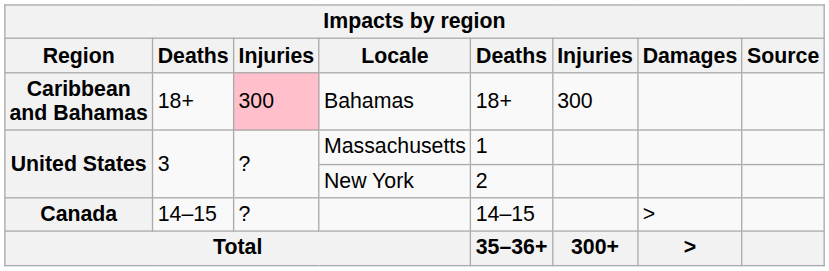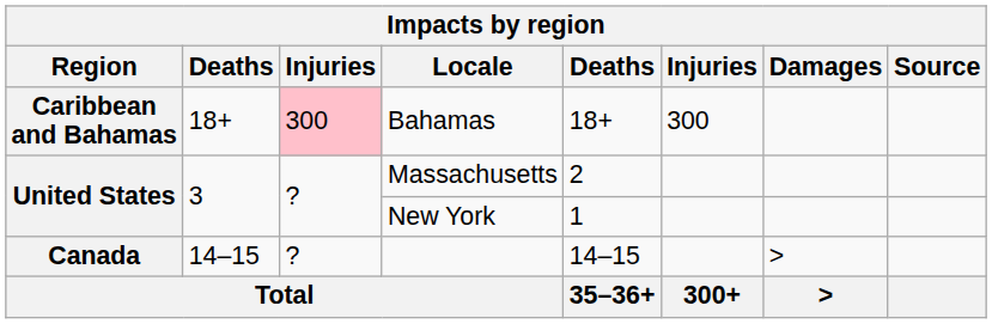 <table class="wikitable"  style="float:right; margin:10px;">
 <tr>
 <th colspan=8>Impacts by region</th>
 </tr>
 <tr>
 <th>Region</th>
 <th>Deaths</th>
 <th>Injuries</th>
 <th>Locale</th>
 <th>Deaths</th>
 <th>Injuries</th>
 <th>Damages</th>
 <th>Source</th>
 </tr>
 <tr>
 <th rowspan=1>Caribbean<br> and Bahamas</th>
 <td rowspan=1>18+</td>
 <td rowspan=1 style="background: pink;">300</td>
 <td>Bahamas</td>
 <td>18+</td>
 <td>300</td>
 <td></td>
 <td></td>
 </tr>
 <tr>
 <th rowspan=2>United States</th>
 <td rowspan=2>3</td>
 <td rowspan=2>?</td>
 <td>Massachusetts</td>
-<td>1</td>
+<td>2</td>
 <td></td>
 <td></td>
 <td></td>
 </tr>
 <tr>
 <td>New York</td>
-<td>2</td>
+<td>1</td>
 <td></td>
 <td></td>
 <td></td>
 </tr>
 <tr>
 <th rowspan=1>Canada</th>
 <td rowspan=1>14–15</td>
 <td rowspan=1>?</td>
 <td></td>
 <td>14–15</td>
 <td></td>
 <td>></td>
 <td></td>
 </tr>
 <tr>
 <th colspan=4>Total</th>
 <th colspan>35–36+</th>
 <th colspan>300+</th>
 <th colspan>></th>
 <th colspan></th>
 </tr>
 </table>
